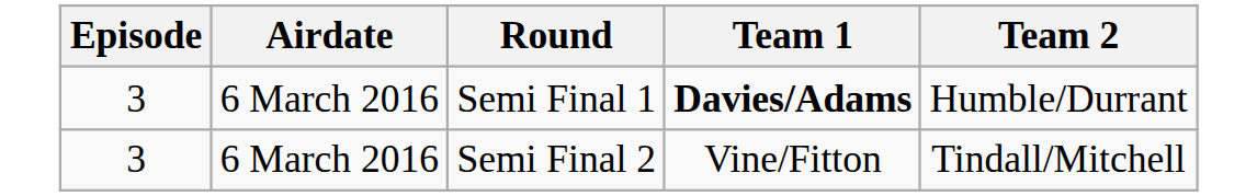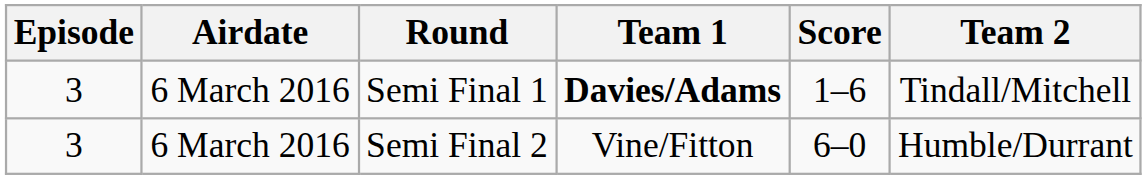 <table class="wikitable" style="margin:auto; text-align:center;">
 <tr>
 <th scope="col">Episode</th>
 <th scope="col">Airdate</th>
 <th scope="col">Round</th>
 <th scope="col">Team 1</th>
+<th scope="col">Score</th>
 <th scope="col">Team 2</th>
 </tr>
 <tr>
 <td>3</td>
 <td>6 March 2016</td>
 <td>Semi Final 1</td>
 <td><strong>Davies/Adams</strong></td>
-<td>Humble/Durrant</td>
+<td>1–6</td>
+<td>Tindall/Mitchell</td>
 </tr>
 <tr>
 <td>3</td>
 <td>6 March 2016</td>
 <td>Semi Final 2</td>
 <td>Vine/Fitton</td>
-<td>Tindall/Mitchell</td>
+<td>6–0</td>
+<td>Humble/Durrant</td>
 </tr>
 </table>
